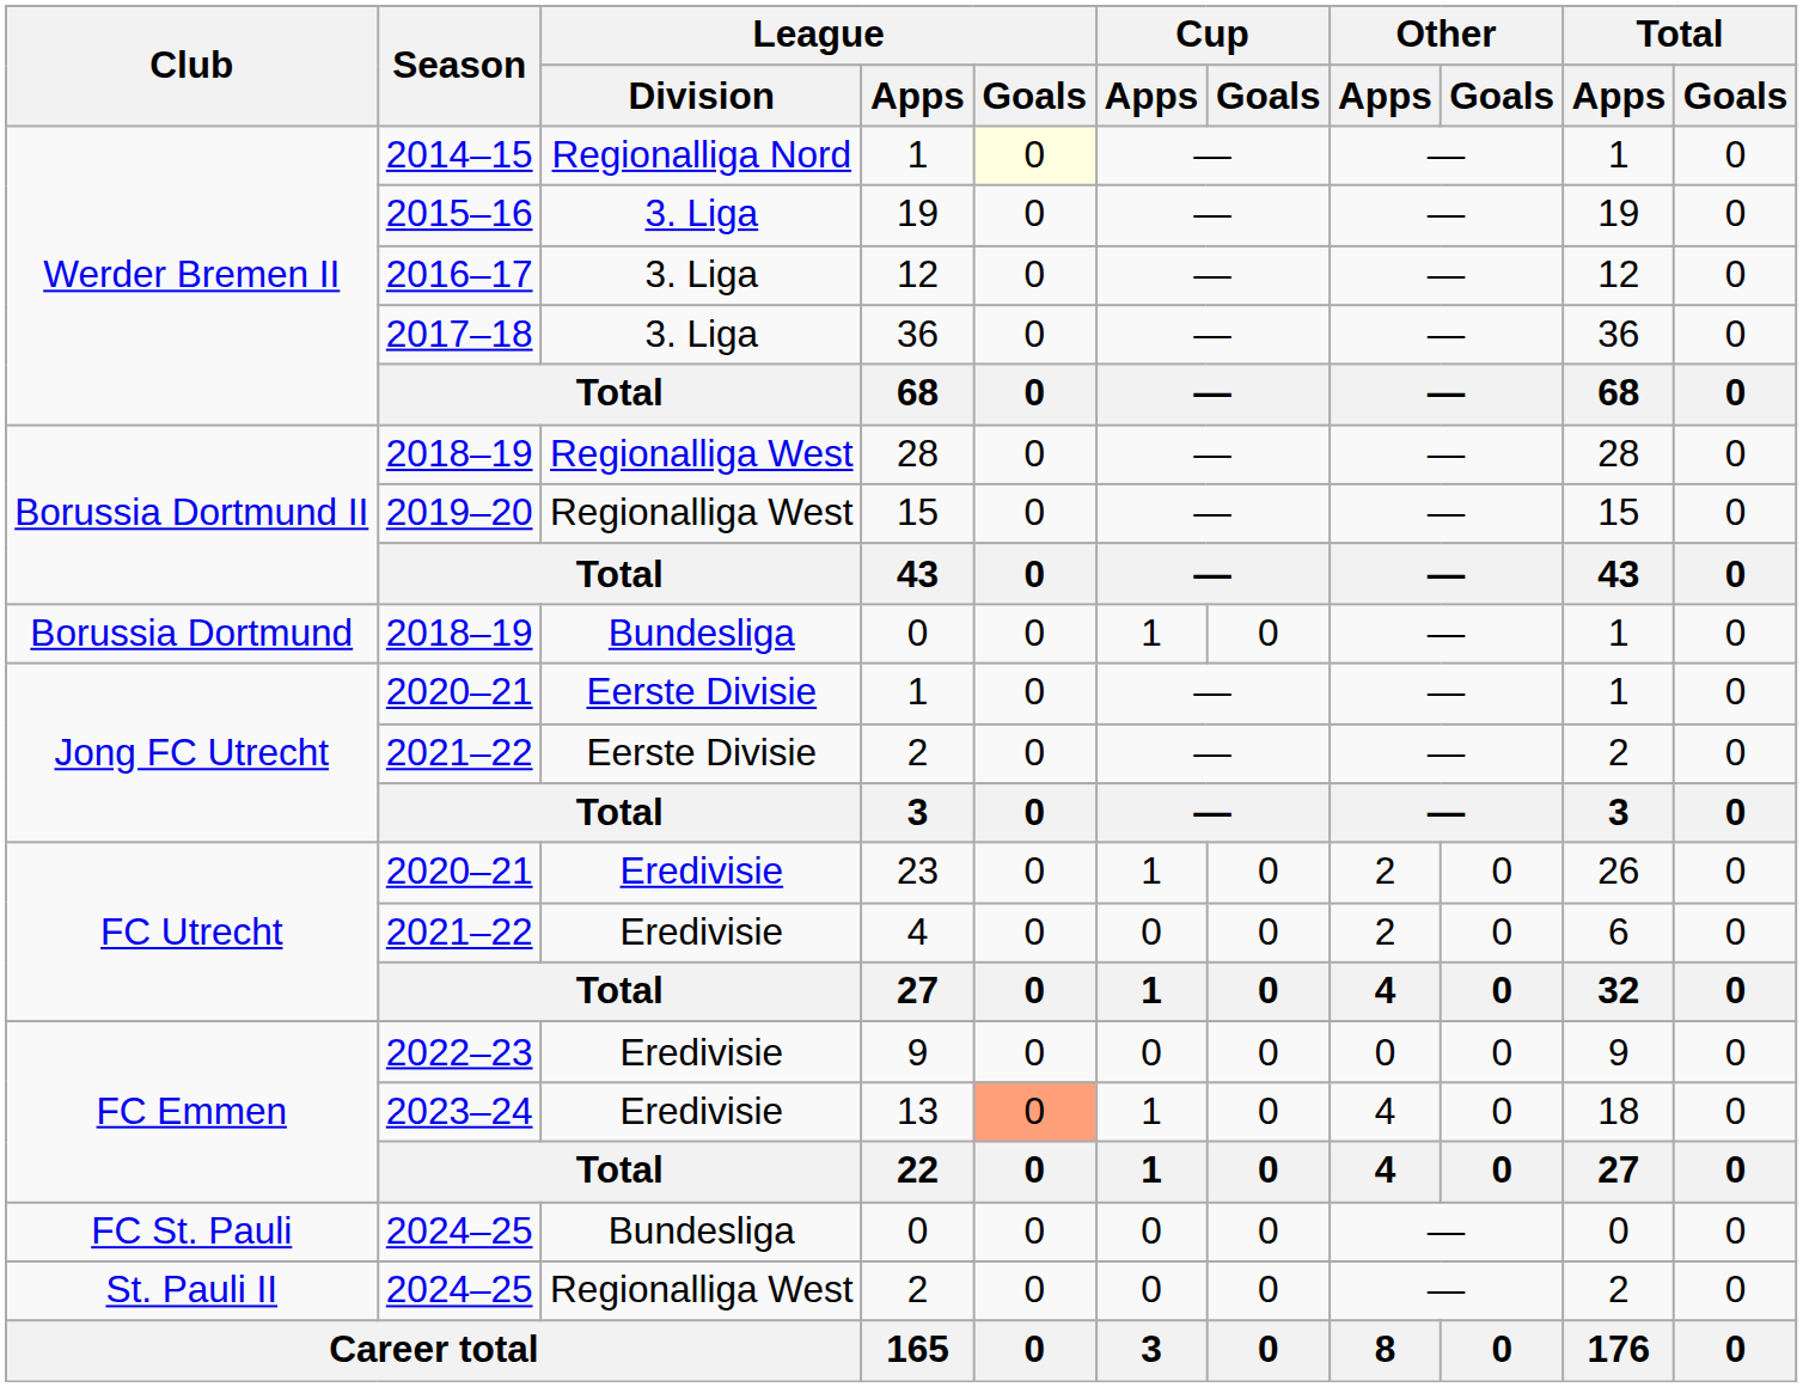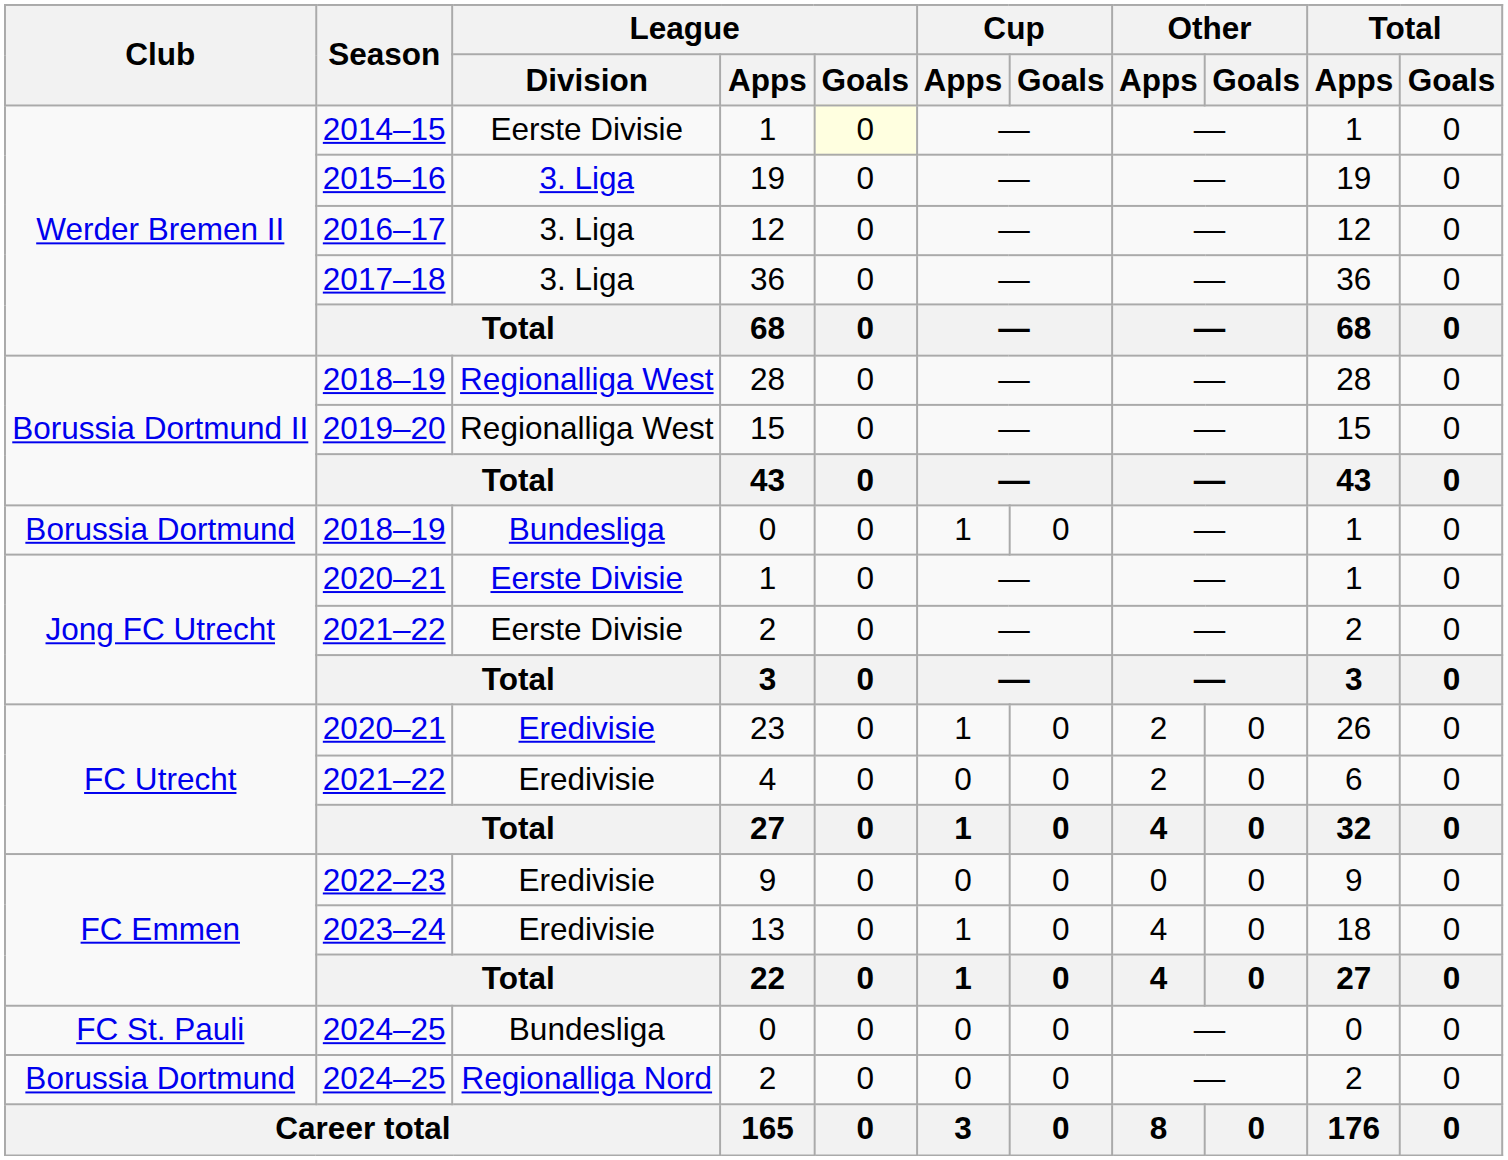 <table class="wikitable" style="text-align:center">
 <tr>
 <th rowspan="2">Club</th>
 <th rowspan="2">Season</th>
 <th colspan="3">League</th>
 <th colspan="2">Cup</th>
 <th colspan="2">Other</th>
 <th colspan="2">Total</th>
 </tr>
 <tr>
 <th>Division</th>
 <th>Apps</th>
 <th>Goals</th>
 <th>Apps</th>
 <th>Goals</th>
 <th>Apps</th>
 <th>Goals</th>
 <th>Apps</th>
 <th>Goals</th>
 </tr>
 <tr>
 <td rowspan="5"><a href='#'>Werder Bremen II</a></td>
 <td><a href='#'>2014–15</a></td>
-<td><a href='#'>Regionalliga Nord</a></td>
+<td>Eerste Divisie</td>
 <td>1</td>
 <td style="background: lightyellow;">0</td>
 <td colspan="2">—</td>
 <td colspan="2">—</td>
 <td>1</td>
 <td>0</td>
 </tr>
 <tr>
 <td><a href='#'>2015–16</a></td>
 <td><a href='#'>3. Liga</a></td>
 <td>19</td>
 <td>0</td>
 <td colspan="2">—</td>
 <td colspan="2">—</td>
 <td>19</td>
 <td>0</td>
 </tr>
 <tr>
 <td><a href='#'>2016–17</a></td>
 <td>3. Liga</td>
 <td>12</td>
 <td>0</td>
 <td colspan="2">—</td>
 <td colspan="2">—</td>
 <td>12</td>
 <td>0</td>
 </tr>
 <tr>
 <td><a href='#'>2017–18</a></td>
 <td>3. Liga</td>
 <td>36</td>
 <td>0</td>
 <td colspan="2">—</td>
 <td colspan="2">—</td>
 <td>36</td>
 <td>0</td>
 </tr>
 <tr>
 <th colspan="2">Total</th>
 <th>68</th>
 <th>0</th>
 <th colspan="2">—</th>
 <th colspan="2">—</th>
 <th>68</th>
 <th>0</th>
 </tr>
 <tr>
 <td rowspan="3"><a href='#'>Borussia Dortmund II</a></td>
 <td><a href='#'>2018–19</a></td>
 <td><a href='#'>Regionalliga West</a></td>
 <td>28</td>
 <td>0</td>
 <td colspan="2">—</td>
 <td colspan="2">—</td>
 <td>28</td>
 <td>0</td>
 </tr>
 <tr>
 <td><a href='#'>2019–20</a></td>
 <td>Regionalliga West</td>
 <td>15</td>
 <td>0</td>
 <td colspan="2">—</td>
 <td colspan="2">—</td>
 <td>15</td>
 <td>0</td>
 </tr>
 <tr>
 <th colspan="2">Total</th>
 <th>43</th>
 <th>0</th>
 <th colspan="2">—</th>
 <th colspan="2">—</th>
 <th>43</th>
 <th>0</th>
 </tr>
 <tr>
 <td><a href='#'>Borussia Dortmund</a></td>
 <td><a href='#'>2018–19</a></td>
 <td><a href='#'>Bundesliga</a></td>
 <td>0</td>
 <td>0</td>
 <td>1</td>
 <td>0</td>
 <td colspan="2">—</td>
 <td>1</td>
 <td>0</td>
 </tr>
 <tr>
 <td rowspan="3"><a href='#'>Jong FC Utrecht</a></td>
 <td><a href='#'>2020–21</a></td>
 <td><a href='#'>Eerste Divisie</a></td>
 <td>1</td>
 <td>0</td>
 <td colspan="2">—</td>
 <td colspan="2">—</td>
 <td>1</td>
 <td>0</td>
 </tr>
 <tr>
 <td><a href='#'>2021–22</a></td>
 <td>Eerste Divisie</td>
 <td>2</td>
 <td>0</td>
 <td colspan="2">—</td>
 <td colspan="2">—</td>
 <td>2</td>
 <td>0</td>
 </tr>
 <tr>
 <th colspan="2">Total</th>
 <th>3</th>
 <th>0</th>
 <th colspan="2">—</th>
 <th colspan="2">—</th>
 <th>3</th>
 <th>0</th>
 </tr>
 <tr>
 <td rowspan="3"><a href='#'>FC Utrecht</a></td>
 <td><a href='#'>2020–21</a></td>
 <td><a href='#'>Eredivisie</a></td>
 <td>23</td>
 <td>0</td>
 <td>1</td>
 <td>0</td>
 <td>2</td>
 <td>0</td>
 <td>26</td>
 <td>0</td>
 </tr>
 <tr>
 <td><a href='#'>2021–22</a></td>
 <td>Eredivisie</td>
 <td>4</td>
 <td>0</td>
 <td>0</td>
 <td>0</td>
 <td>2</td>
 <td>0</td>
 <td>6</td>
 <td>0</td>
 </tr>
 <tr>
 <th colspan="2">Total</th>
 <th>27</th>
 <th>0</th>
 <th>1</th>
 <th>0</th>
 <th>4</th>
 <th>0</th>
 <th>32</th>
 <th>0</th>
 </tr>
 <tr>
 <td rowspan="3"><a href='#'>FC Emmen</a></td>
 <td><a href='#'>2022–23</a></td>
 <td>Eredivisie</td>
 <td>9</td>
 <td>0</td>
 <td>0</td>
 <td>0</td>
 <td>0</td>
 <td>0</td>
 <td>9</td>
 <td>0</td>
 </tr>
 <tr>
 <td><a href='#'>2023–24</a></td>
 <td>Eredivisie</td>
 <td>13</td>
-<td style="background: lightsalmon;">0</td>
+<td>0</td>
 <td>1</td>
 <td>0</td>
 <td>4</td>
 <td>0</td>
 <td>18</td>
 <td>0</td>
 </tr>
 <tr>
 <th colspan="2">Total</th>
 <th>22</th>
 <th>0</th>
 <th>1</th>
 <th>0</th>
 <th>4</th>
 <th>0</th>
 <th>27</th>
 <th>0</th>
 </tr>
 <tr>
 <td><a href='#'>FC St. Pauli</a></td>
 <td><a href='#'>2024–25</a></td>
 <td>Bundesliga</td>
 <td>0</td>
 <td>0</td>
 <td>0</td>
 <td>0</td>
 <td colspan="2">—</td>
 <td>0</td>
 <td>0</td>
 </tr>
 <tr>
-<td><a href='#'>St. Pauli II</a></td>
+<td><a href='#'>Borussia Dortmund</a></td>
 <td><a href='#'>2024–25</a></td>
-<td>Regionalliga West</td>
+<td><a href='#'>Regionalliga Nord</a></td>
 <td>2</td>
 <td>0</td>
 <td>0</td>
 <td>0</td>
 <td colspan="2">—</td>
 <td>2</td>
 <td>0</td>
 </tr>
 <tr>
 <th colspan="3">Career total</th>
 <th>165</th>
 <th>0</th>
 <th>3</th>
 <th>0</th>
 <th>8</th>
 <th>0</th>
 <th>176</th>
 <th>0</th>
 </tr>
 </table>
